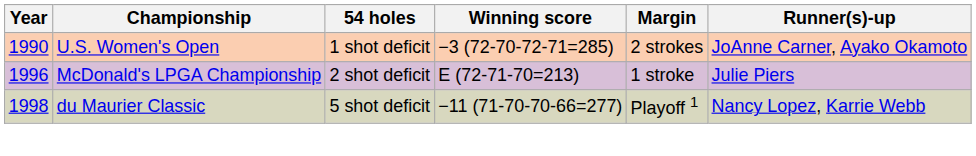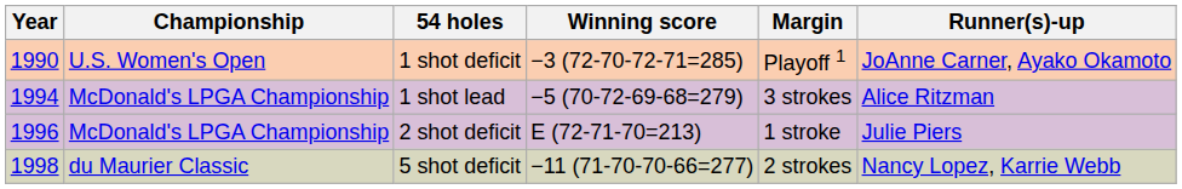 <table class="wikitable">
 <tr>
 <th>Year</th>
 <th>Championship</th>
 <th>54 holes</th>
 <th>Winning score</th>
 <th>Margin</th>
 <th>Runner(s)-up</th>
 </tr>
 <tr style="background:#FBCEB1;">
 <td><a href='#'>1990</a></td>
 <td><a href='#'>U.S. Women's Open</a></td>
 <td>1 shot deficit</td>
 <td>−3 (72-70-72-71=285)</td>
-<td>2 strokes</td>
+<td>Playoff <sup>1</sup></td>
 <td> <a href='#'>JoAnne Carner</a>,  <a href='#'>Ayako Okamoto</a></td>
+</tr>
+<tr style="background:#D8BFD8;">
+<td><a href='#'>1994</a></td>
+<td><a href='#'>McDonald's LPGA Championship</a></td>
+<td>1 shot lead</td>
+<td>−5 (70-72-69-68=279)</td>
+<td>3 strokes</td>
+<td> <a href='#'>Alice Ritzman</a></td>
 </tr>
 <tr style="background:#D8BFD8;">
 <td><a href='#'>1996</a></td>
 <td><a href='#'>McDonald's LPGA Championship</a></td>
 <td>2 shot deficit</td>
 <td>E (72-71-70=213)</td>
 <td>1 stroke</td>
 <td> <a href='#'>Julie Piers</a></td>
 </tr>
 <tr style="background:#D8D8BF;">
 <td><a href='#'>1998</a></td>
 <td><a href='#'>du Maurier Classic</a></td>
 <td>5 shot deficit</td>
 <td>−11 (71-70-70-66=277)</td>
-<td>Playoff <sup>1</sup></td>
+<td>2 strokes</td>
 <td> <a href='#'>Nancy Lopez</a>,  <a href='#'>Karrie Webb</a></td>
 </tr>
 </table>
